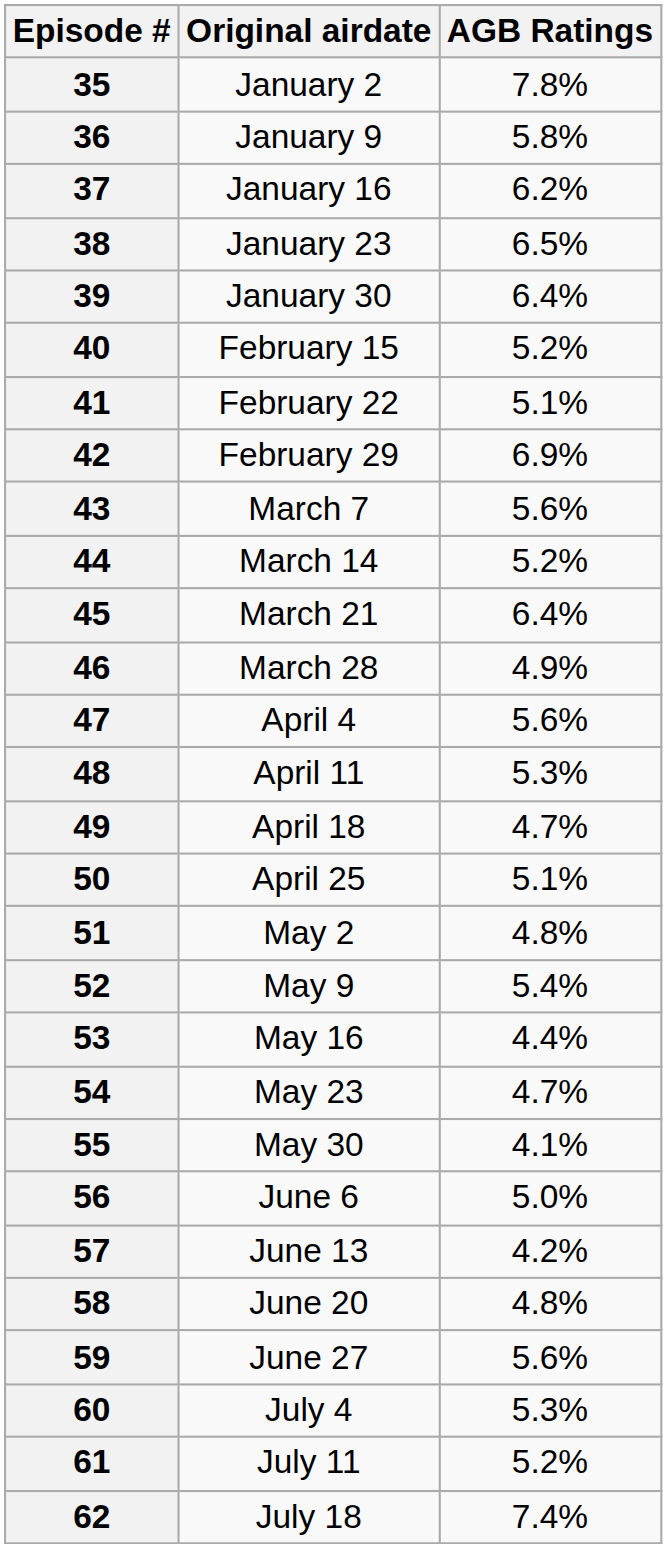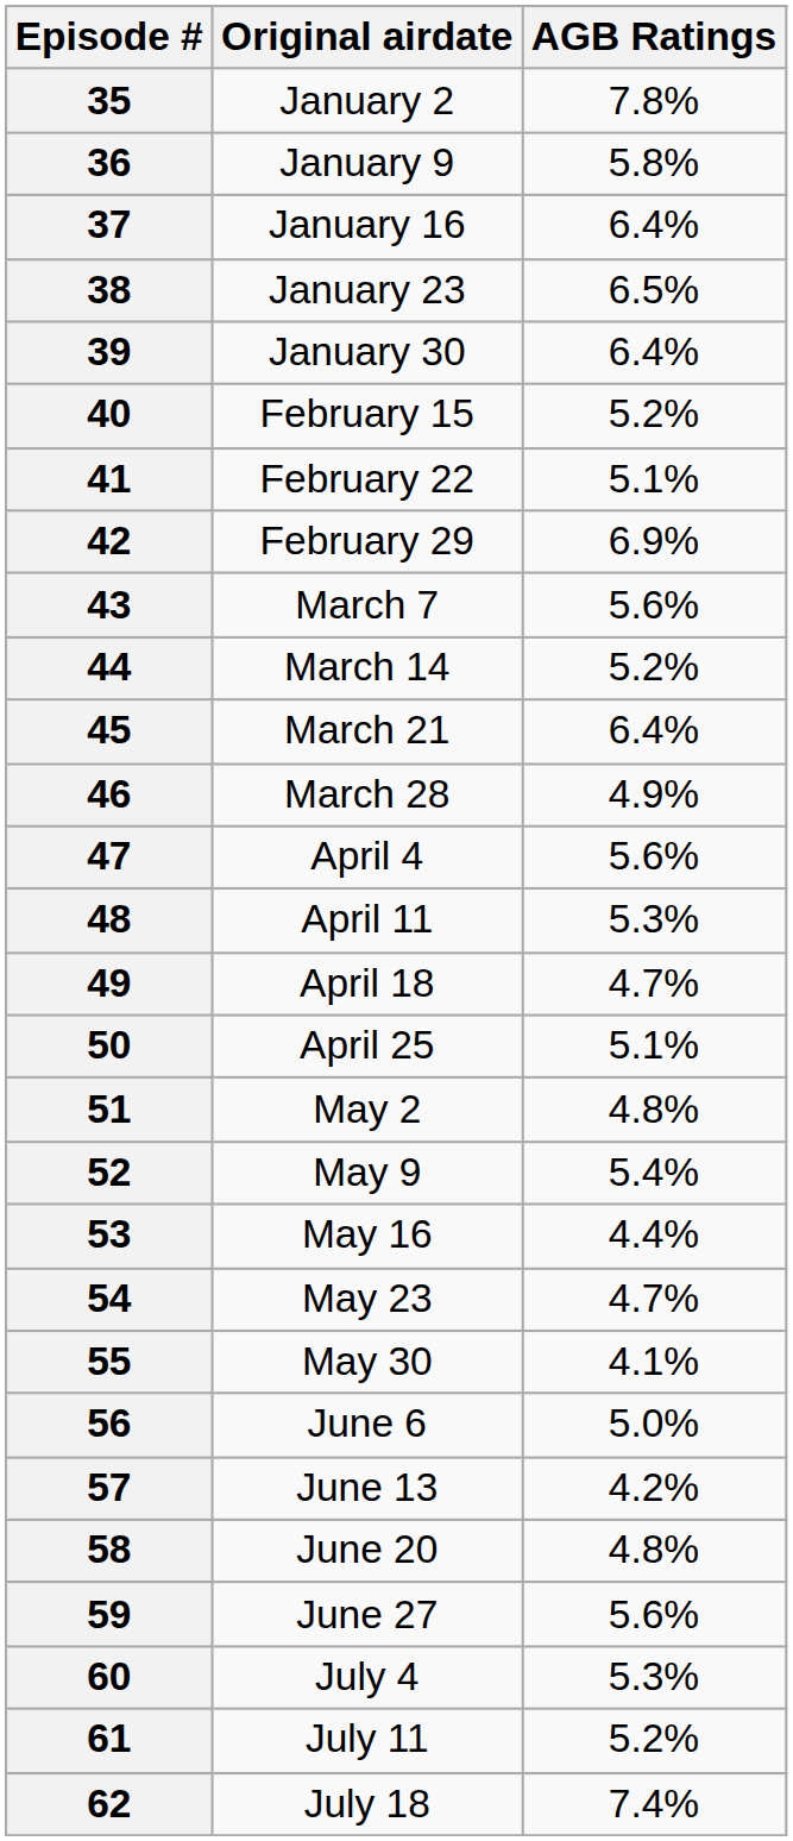 <table class="wikitable" style="text-align:center">
 <tr>
 <th>Episode #</th>
 <th>Original airdate</th>
 <th>AGB Ratings</th>
 </tr>
 <tr>
 <th>35</th>
 <td>January 2</td>
 <td>7.8%</td>
 </tr>
 <tr>
 <th>36</th>
 <td>January 9</td>
 <td>5.8%</td>
 </tr>
 <tr>
 <th>37</th>
 <td>January 16</td>
-<td>6.2%</td>
+<td>6.4%</td>
 </tr>
 <tr>
 <th>38</th>
 <td>January 23</td>
 <td>6.5%</td>
 </tr>
 <tr>
 <th>39</th>
 <td>January 30</td>
 <td>6.4%</td>
 </tr>
 <tr>
 <th>40</th>
 <td>February 15</td>
 <td>5.2%</td>
 </tr>
 <tr>
 <th>41</th>
 <td>February 22</td>
 <td>5.1%</td>
 </tr>
 <tr>
 <th>42</th>
 <td>February 29</td>
 <td>6.9%</td>
 </tr>
 <tr>
 <th>43</th>
 <td>March 7</td>
 <td>5.6%</td>
 </tr>
 <tr>
 <th>44</th>
 <td>March 14</td>
 <td>5.2%</td>
 </tr>
 <tr>
 <th>45</th>
 <td>March 21</td>
 <td>6.4%</td>
 </tr>
 <tr>
 <th>46</th>
 <td>March 28</td>
 <td>4.9%</td>
 </tr>
 <tr>
 <th>47</th>
 <td>April 4</td>
 <td>5.6%</td>
 </tr>
 <tr>
 <th>48</th>
 <td>April 11</td>
 <td>5.3%</td>
 </tr>
 <tr>
 <th>49</th>
 <td>April 18</td>
 <td>4.7%</td>
 </tr>
 <tr>
 <th>50</th>
 <td>April 25</td>
 <td>5.1%</td>
 </tr>
 <tr>
 <th>51</th>
 <td>May 2</td>
 <td>4.8%</td>
 </tr>
 <tr>
 <th>52</th>
 <td>May 9</td>
 <td>5.4%</td>
 </tr>
 <tr>
 <th>53</th>
 <td>May 16</td>
 <td>4.4%</td>
 </tr>
 <tr>
 <th>54</th>
 <td>May 23</td>
 <td>4.7%</td>
 </tr>
 <tr>
 <th>55</th>
 <td>May 30</td>
 <td>4.1%</td>
 </tr>
 <tr>
 <th>56</th>
 <td>June 6</td>
 <td>5.0%</td>
 </tr>
 <tr>
 <th>57</th>
 <td>June 13</td>
 <td>4.2%</td>
 </tr>
 <tr>
 <th>58</th>
 <td>June 20</td>
 <td>4.8%</td>
 </tr>
 <tr>
 <th>59</th>
 <td>June 27</td>
 <td>5.6%</td>
 </tr>
 <tr>
 <th>60</th>
 <td>July 4</td>
 <td>5.3%</td>
 </tr>
 <tr>
 <th>61</th>
 <td>July 11</td>
 <td>5.2%</td>
 </tr>
 <tr>
 <th>62</th>
 <td>July 18</td>
 <td>7.4%</td>
 </tr>
 </table>
